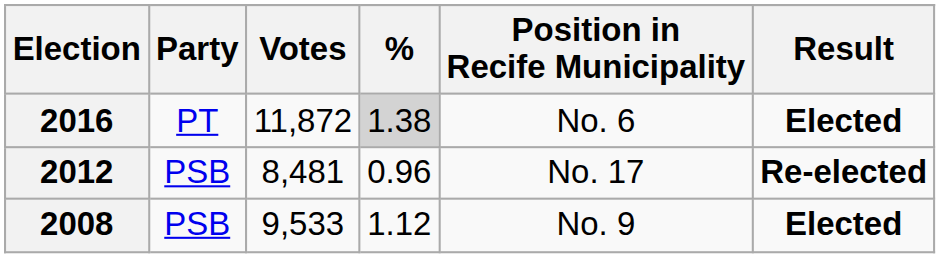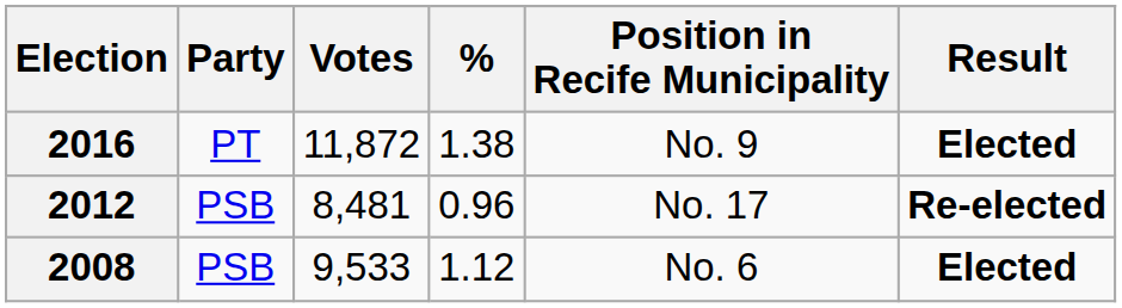 <table class="wikitable" style="text-align: center;">
 <tr>
 <th rowspan="2">Election</th>
 </tr>
 <tr>
 <th>Party</th>
 <th>Votes</th>
 <th>%</th>
 <th>Position in <br>Recife Municipality</th>
 <th>Result</th>
 </tr>
 <tr>
 <th>2016</th>
 <td><a href='#'>PT</a></td>
 <td>11,872</td>
-<td style="background: lightgrey;">1.38</td>
-<td>No. 6</td>
+<td>1.38</td>
+<td>No. 9</td>
 <td><strong>Elected</strong></td>
 </tr>
 <tr>
 <th>2012</th>
 <td><a href='#'>PSB</a></td>
 <td>8,481</td>
 <td>0.96</td>
 <td>No. 17</td>
 <td><strong>Re-elected</strong></td>
 </tr>
 <tr>
 <th>2008</th>
 <td><a href='#'>PSB</a></td>
 <td>9,533</td>
 <td>1.12</td>
-<td>No. 9</td>
+<td>No. 6</td>
 <td><strong>Elected</strong></td>
 </tr>
 </table>
